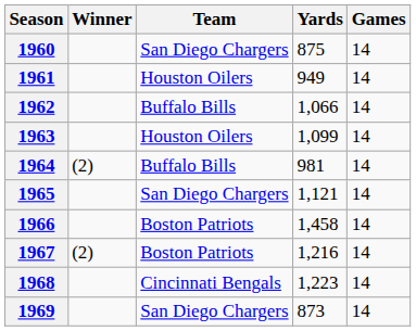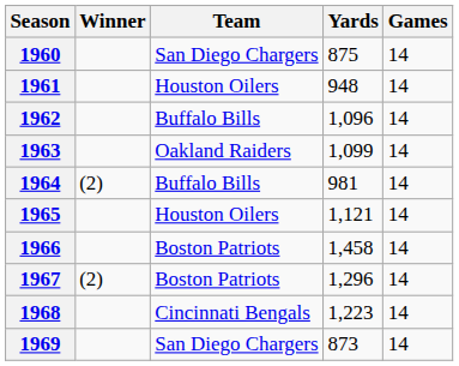 <table class="sortable wikitable">
 <tr>
 <th scope="col">Season</th>
 <th scope="col">Winner</th>
 <th scope="col">Team</th>
 <th scope="col">Yards</th>
 <th scope="col">Games</th>
 </tr>
 <tr>
 <th scope="row"><a href='#'>1960</a></th>
 <td></td>
 <td><a href='#'>San Diego Chargers</a></td>
 <td>875</td>
 <td>14</td>
 </tr>
 <tr>
 <th scope="row"><a href='#'>1961</a></th>
 <td></td>
 <td><a href='#'>Houston Oilers</a></td>
-<td>949</td>
+<td>948</td>
 <td>14</td>
 </tr>
 <tr>
 <th scope="row"><a href='#'>1962</a></th>
 <td></td>
 <td><a href='#'>Buffalo Bills</a></td>
-<td>1,066</td>
+<td>1,096</td>
 <td>14</td>
 </tr>
 <tr>
 <th scope="row"><a href='#'>1963</a></th>
 <td></td>
-<td><a href='#'>Houston Oilers</a></td>
+<td><a href='#'>Oakland Raiders</a></td>
 <td>1,099</td>
 <td>14</td>
 </tr>
 <tr>
 <th scope="row"><a href='#'>1964</a></th>
 <td> (2)</td>
 <td><a href='#'>Buffalo Bills</a></td>
 <td>981</td>
 <td>14</td>
 </tr>
 <tr>
 <th scope="row"><a href='#'>1965</a></th>
 <td></td>
-<td><a href='#'>San Diego Chargers</a></td>
+<td><a href='#'>Houston Oilers</a></td>
 <td>1,121</td>
 <td>14</td>
 </tr>
 <tr>
 <th scope="row"><a href='#'>1966</a></th>
 <td></td>
 <td><a href='#'>Boston Patriots</a></td>
 <td>1,458</td>
 <td>14</td>
 </tr>
 <tr>
 <th scope="row"><a href='#'>1967</a></th>
 <td> (2)</td>
 <td><a href='#'>Boston Patriots</a></td>
-<td>1,216</td>
+<td>1,296</td>
 <td>14</td>
 </tr>
 <tr>
 <th scope="row"><a href='#'>1968</a></th>
 <td></td>
 <td><a href='#'>Cincinnati Bengals</a></td>
 <td>1,223</td>
 <td>14</td>
 </tr>
 <tr>
 <th scope="row"><a href='#'>1969</a></th>
 <td></td>
 <td><a href='#'>San Diego Chargers</a></td>
 <td>873</td>
 <td>14</td>
 </tr>
 </table>
